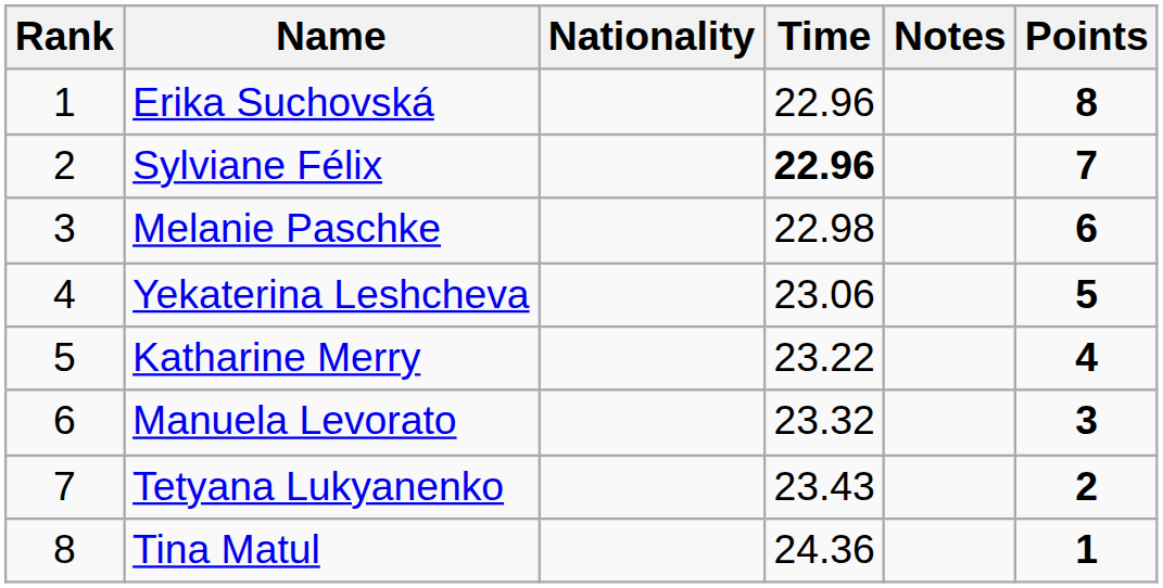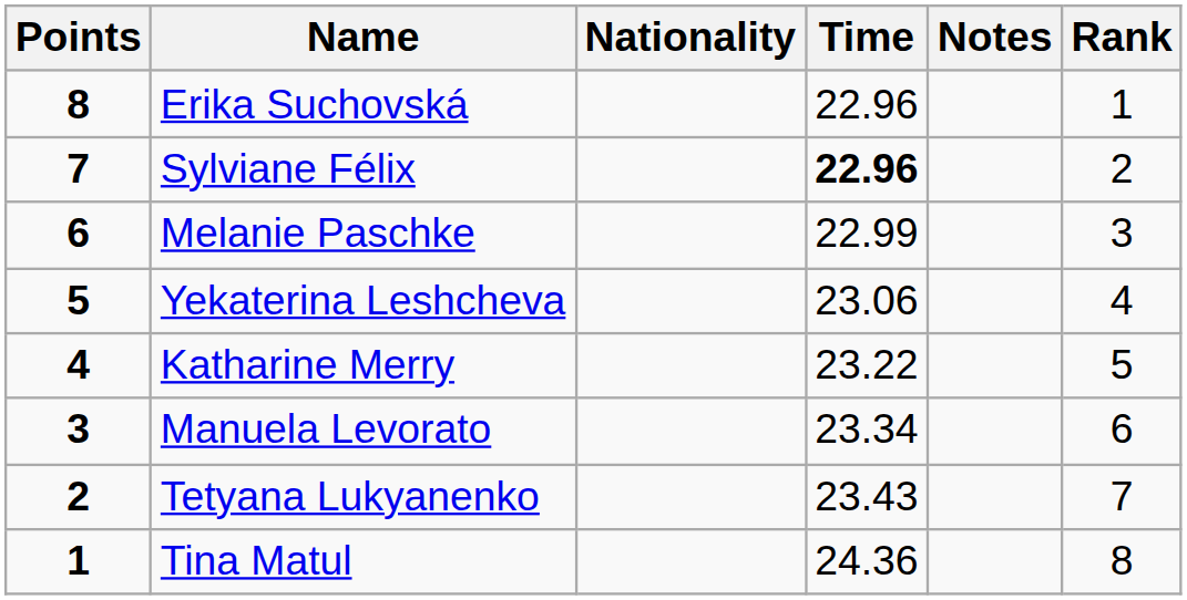 <table class="wikitable sortable" style="text-align:center">
 <tr>
-<th>Rank</th>
+<th>Points</th>
 <th>Name</th>
 <th>Nationality</th>
 <th>Time</th>
 <th>Notes</th>
-<th>Points</th>
+<th>Rank</th>
 </tr>
 <tr>
-<td>1</td>
+<td><strong>8</strong></td>
 <td align=left><a href='#'>Erika Suchovská</a></td>
 <td align=left></td>
 <td>22.96</td>
 <td></td>
-<td><strong>8</strong></td>
+<td>1</td>
 </tr>
 <tr>
-<td>2</td>
+<td><strong>7</strong></td>
 <td align=left><a href='#'>Sylviane Félix</a></td>
 <td align=left></td>
 <td><strong>22.96</strong></td>
 <td></td>
-<td><strong>7</strong></td>
+<td>2</td>
 </tr>
 <tr>
-<td>3</td>
+<td><strong>6</strong></td>
 <td align=left><a href='#'>Melanie Paschke</a></td>
 <td align=left></td>
-<td>22.98</td>
+<td>22.99</td>
 <td></td>
-<td><strong>6</strong></td>
+<td>3</td>
 </tr>
 <tr>
-<td>4</td>
+<td><strong>5</strong></td>
 <td align=left><a href='#'>Yekaterina Leshcheva</a></td>
 <td align=left></td>
 <td>23.06</td>
 <td></td>
-<td><strong>5</strong></td>
+<td>4</td>
 </tr>
 <tr>
-<td>5</td>
+<td><strong>4</strong></td>
 <td align=left><a href='#'>Katharine Merry</a></td>
 <td align=left></td>
 <td>23.22</td>
 <td></td>
-<td><strong>4</strong></td>
+<td>5</td>
 </tr>
 <tr>
-<td>6</td>
+<td><strong>3</strong></td>
 <td align=left><a href='#'>Manuela Levorato</a></td>
 <td align=left></td>
-<td>23.32</td>
+<td>23.34</td>
 <td></td>
-<td><strong>3</strong></td>
+<td>6</td>
 </tr>
 <tr>
-<td>7</td>
+<td><strong>2</strong></td>
 <td align=left><a href='#'>Tetyana Lukyanenko</a></td>
 <td align=left></td>
 <td>23.43</td>
 <td></td>
-<td><strong>2</strong></td>
+<td>7</td>
 </tr>
 <tr>
-<td>8</td>
+<td><strong>1</strong></td>
 <td align=left><a href='#'>Tina Matul</a></td>
 <td align=left></td>
 <td>24.36</td>
 <td></td>
-<td><strong>1</strong></td>
+<td>8</td>
 </tr>
 </table>
